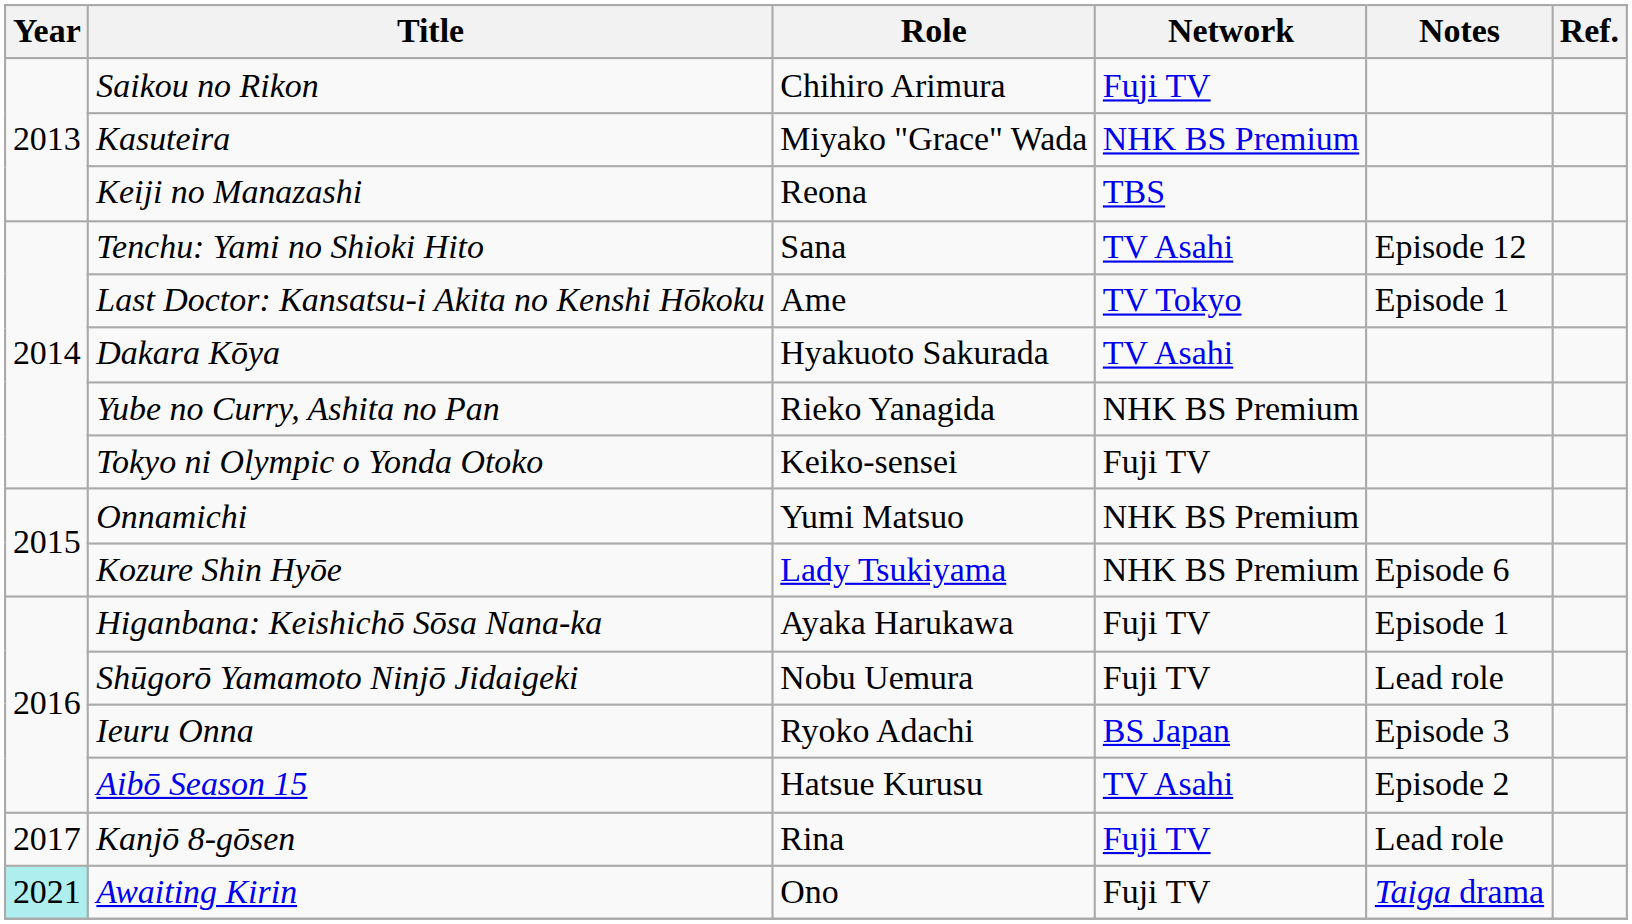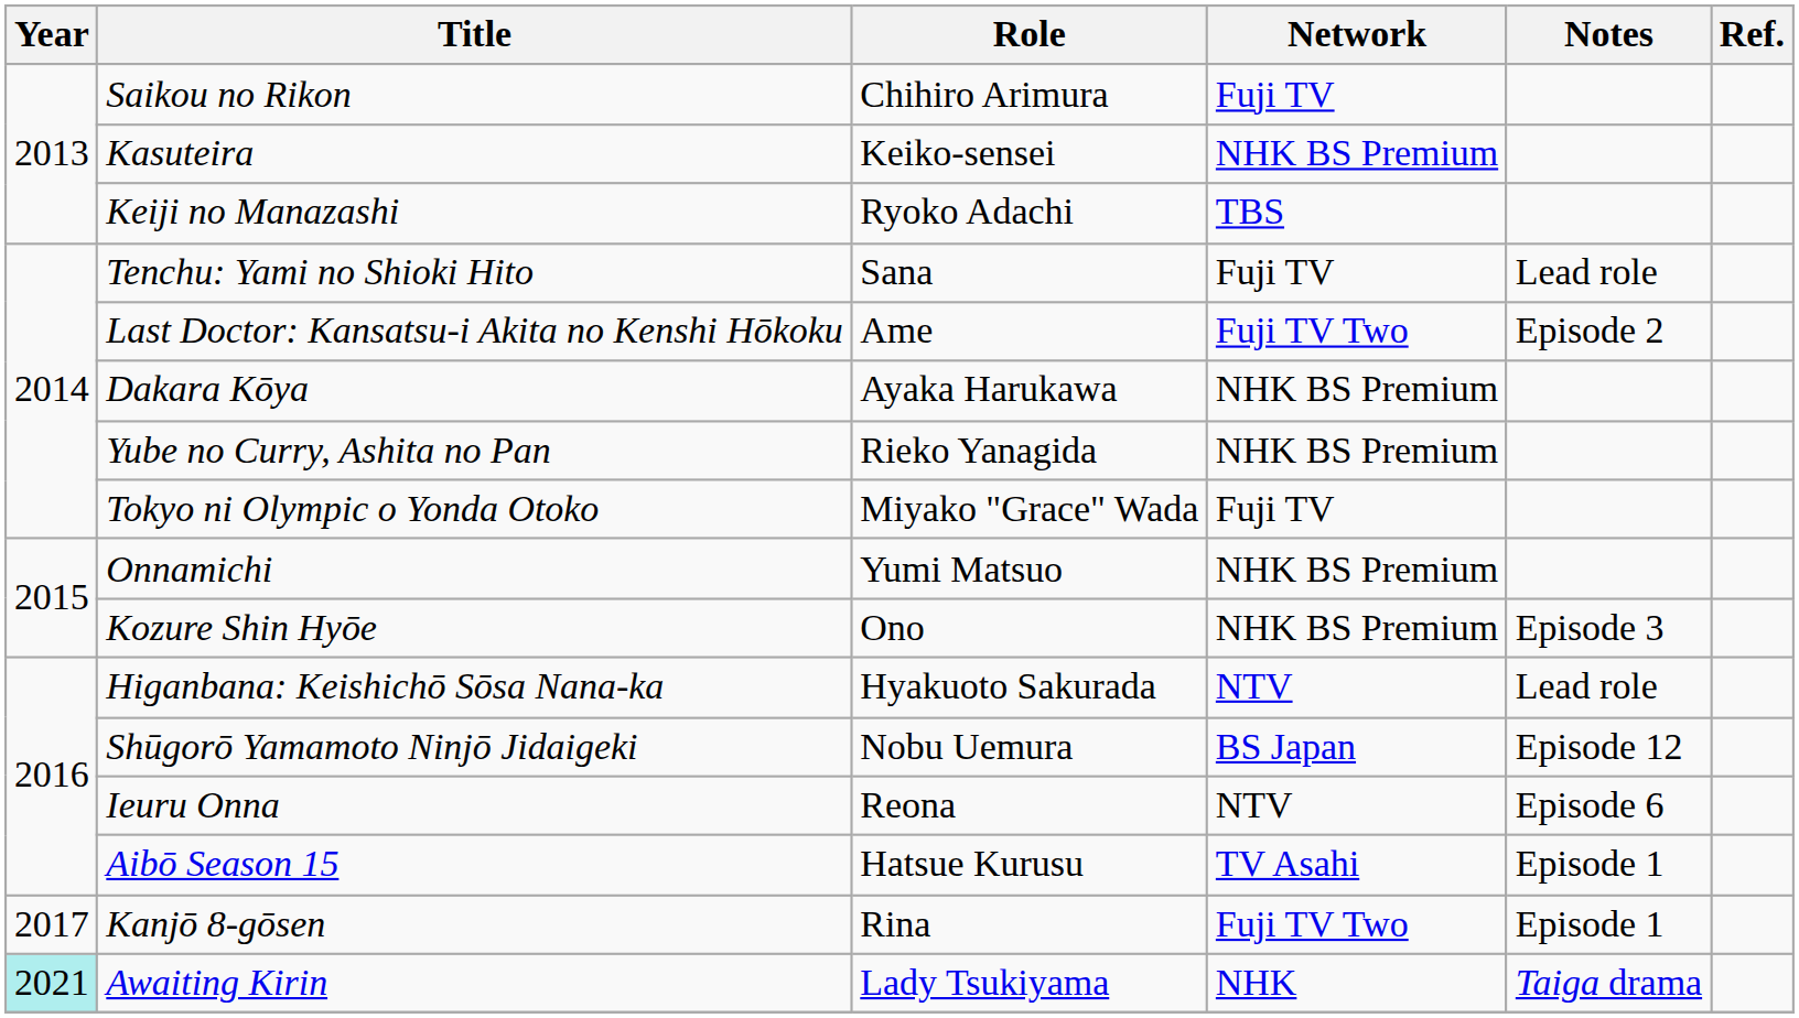 <table class="wikitable">
 <tr>
 <th>Year</th>
 <th>Title</th>
 <th>Role</th>
 <th>Network</th>
 <th>Notes</th>
 <th>Ref.</th>
 </tr>
 <tr>
 <td rowspan="3">2013</td>
 <td><em>Saikou no Rikon</em></td>
 <td>Chihiro Arimura</td>
 <td><a href='#'>Fuji TV</a></td>
 <td></td>
 <td></td>
 </tr>
 <tr>
 <td><em>Kasuteira</em></td>
-<td>Miyako "Grace" Wada</td>
+<td>Keiko-sensei</td>
 <td><a href='#'>NHK BS Premium</a></td>
 <td></td>
 <td></td>
 </tr>
 <tr>
 <td><em>Keiji no Manazashi</em></td>
-<td>Reona</td>
+<td>Ryoko Adachi</td>
 <td><a href='#'>TBS</a></td>
 <td></td>
 <td></td>
 </tr>
 <tr>
 <td rowspan="5">2014</td>
 <td><em>Tenchu: Yami no Shioki Hito</em></td>
 <td>Sana</td>
-<td><a href='#'>TV Asahi</a></td>
-<td>Episode 12</td>
+<td>Fuji TV</td>
+<td>Lead role</td>
 <td></td>
 </tr>
 <tr>
 <td><em>Last Doctor: Kansatsu-i Akita no Kenshi Hōkoku</em></td>
 <td>Ame</td>
-<td><a href='#'>TV Tokyo</a></td>
-<td>Episode 1</td>
+<td><a href='#'>Fuji TV Two</a></td>
+<td>Episode 2</td>
 <td></td>
 </tr>
 <tr>
 <td><em>Dakara Kōya</em></td>
-<td>Hyakuoto Sakurada</td>
-<td><a href='#'>TV Asahi</a></td>
+<td>Ayaka Harukawa</td>
+<td>NHK BS Premium</td>
 <td></td>
 <td></td>
 </tr>
 <tr>
 <td><em>Yube no Curry, Ashita no Pan</em></td>
 <td>Rieko Yanagida</td>
 <td>NHK BS Premium</td>
 <td></td>
 <td></td>
 </tr>
 <tr>
 <td><em>Tokyo ni Olympic o Yonda Otoko</em></td>
-<td>Keiko-sensei</td>
+<td>Miyako "Grace" Wada</td>
 <td>Fuji TV</td>
 <td></td>
 <td></td>
 </tr>
 <tr>
 <td rowspan="2">2015</td>
 <td><em>Onnamichi</em></td>
 <td>Yumi Matsuo</td>
 <td>NHK BS Premium</td>
 <td></td>
 <td></td>
 </tr>
 <tr>
 <td><em>Kozure Shin Hyōe</em></td>
-<td><a href='#'>Lady Tsukiyama</a></td>
+<td>Ono</td>
 <td>NHK BS Premium</td>
-<td>Episode 6</td>
+<td>Episode 3</td>
 <td></td>
 </tr>
 <tr>
 <td rowspan="4">2016</td>
 <td><em>Higanbana: Keishichō Sōsa Nana-ka</em></td>
-<td>Ayaka Harukawa</td>
-<td>Fuji TV</td>
-<td>Episode 1</td>
+<td>Hyakuoto Sakurada</td>
+<td><a href='#'>NTV</a></td>
+<td>Lead role</td>
 <td></td>
 </tr>
 <tr>
 <td><em>Shūgorō Yamamoto Ninjō Jidaigeki</em></td>
 <td>Nobu Uemura</td>
-<td>Fuji TV</td>
-<td>Lead role</td>
+<td><a href='#'>BS Japan</a></td>
+<td>Episode 12</td>
 <td></td>
 </tr>
 <tr>
 <td><em>Ieuru Onna</em></td>
-<td>Ryoko Adachi</td>
-<td><a href='#'>BS Japan</a></td>
-<td>Episode 3</td>
+<td>Reona</td>
+<td>NTV</td>
+<td>Episode 6</td>
 <td></td>
 </tr>
 <tr>
 <td><em><a href='#'>Aibō Season 15</a></em></td>
 <td>Hatsue Kurusu</td>
 <td><a href='#'>TV Asahi</a></td>
-<td>Episode 2</td>
+<td>Episode 1</td>
 <td></td>
 </tr>
 <tr>
 <td>2017</td>
 <td><em>Kanjō 8-gōsen</em></td>
 <td>Rina</td>
-<td><a href='#'>Fuji TV</a></td>
-<td>Lead role</td>
+<td><a href='#'>Fuji TV Two</a></td>
+<td>Episode 1</td>
 <td></td>
 </tr>
 <tr>
 <td style="background: paleturquoise;">2021</td>
 <td><em><a href='#'>Awaiting Kirin</a></em></td>
-<td>Ono</td>
-<td>Fuji TV</td>
+<td><a href='#'>Lady Tsukiyama</a></td>
+<td><a href='#'>NHK</a></td>
 <td><a href='#'><em>Taiga</em> drama</a></td>
 <td></td>
 </tr>
 <tr>
 </tr>
 </table>
